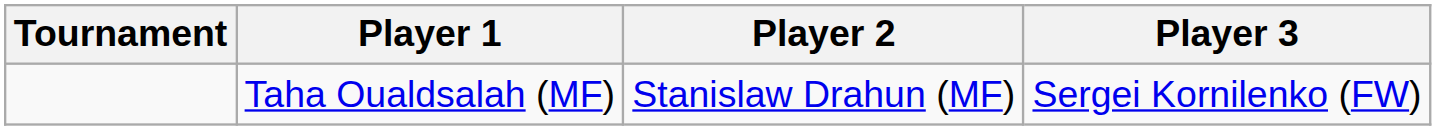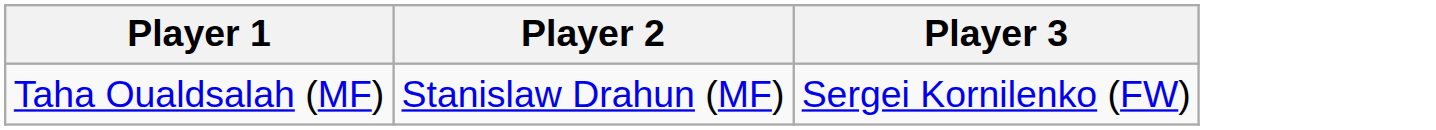 <table class="wikitable">
 <tr>
-<th>Tournament</th>
 <th>Player 1</th>
 <th>Player 2</th>
 <th>Player 3</th>
 </tr>
 <tr>
-<td></td>
 <td><a href='#'>Taha Oualdsalah</a> (<a href='#'>MF</a>)</td>
 <td><a href='#'>Stanislaw Drahun</a> (<a href='#'>MF</a>)</td>
 <td><a href='#'>Sergei Kornilenko</a> (<a href='#'>FW</a>)</td>
 </tr>
 </table>
